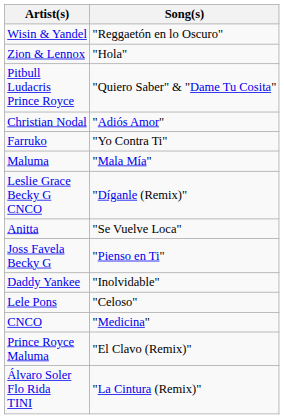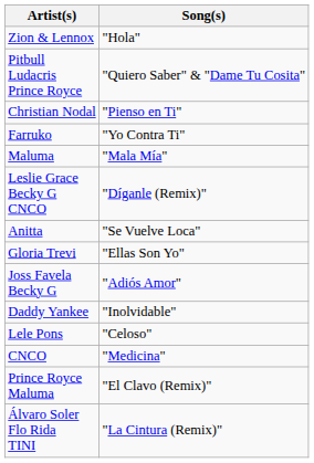 <table class="wikitable">
 <tr>
 <th>Artist(s)</th>
 <th>Song(s)</th>
-</tr>
-<tr>
-<td><a href='#'>Wisin & Yandel</a></td>
-<td>"Reggaetón en lo Oscuro"</td>
 </tr>
 <tr>
 <td><a href='#'>Zion & Lennox</a></td>
 <td>"Hola"</td>
 </tr>
 <tr>
 <td><a href='#'>Pitbull</a><br><a href='#'>Ludacris</a><br><a href='#'>Prince Royce</a></td>
 <td>"Quiero Saber" & "<a href='#'>Dame Tu Cosita</a>"</td>
 </tr>
 <tr>
 <td><a href='#'>Christian Nodal</a></td>
-<td>"<a href='#'>Adiós Amor</a>"</td>
+<td>"<a href='#'>Pienso en Ti</a>"</td>
 </tr>
 <tr>
 <td><a href='#'>Farruko</a></td>
 <td>"Yo Contra Ti"</td>
 </tr>
 <tr>
 <td><a href='#'>Maluma</a></td>
 <td>"<a href='#'>Mala Mía</a>"</td>
 </tr>
 <tr>
 <td><a href='#'>Leslie Grace</a><br><a href='#'>Becky G</a><br><a href='#'>CNCO</a></td>
 <td>"<a href='#'>Díganle</a> (Remix)"</td>
 </tr>
 <tr>
 <td><a href='#'>Anitta</a></td>
 <td>"Se Vuelve Loca"</td>
 </tr>
 <tr>
+<td><a href='#'>Gloria Trevi</a></td>
+<td>"Ellas Son Yo"</td>
+</tr>
+<tr>
 <td><a href='#'>Joss Favela</a><br><a href='#'>Becky G</a></td>
-<td>"<a href='#'>Pienso en Ti</a>"</td>
+<td>"<a href='#'>Adiós Amor</a>"</td>
 </tr>
 <tr>
 <td><a href='#'>Daddy Yankee</a></td>
 <td>"Inolvidable"</td>
 </tr>
 <tr>
 <td><a href='#'>Lele Pons</a></td>
 <td>"Celoso"</td>
 </tr>
 <tr>
 <td><a href='#'>CNCO</a></td>
 <td>"<a href='#'>Medicina</a>"</td>
 </tr>
 <tr>
 <td><a href='#'>Prince Royce</a><br><a href='#'>Maluma</a></td>
 <td>"El Clavo (Remix)"</td>
 </tr>
 <tr>
 <td><a href='#'>Álvaro Soler</a><br><a href='#'>Flo Rida</a><br><a href='#'>TINI</a></td>
 <td>"<a href='#'>La Cintura</a> (Remix)"</td>
 </tr>
 </table>
